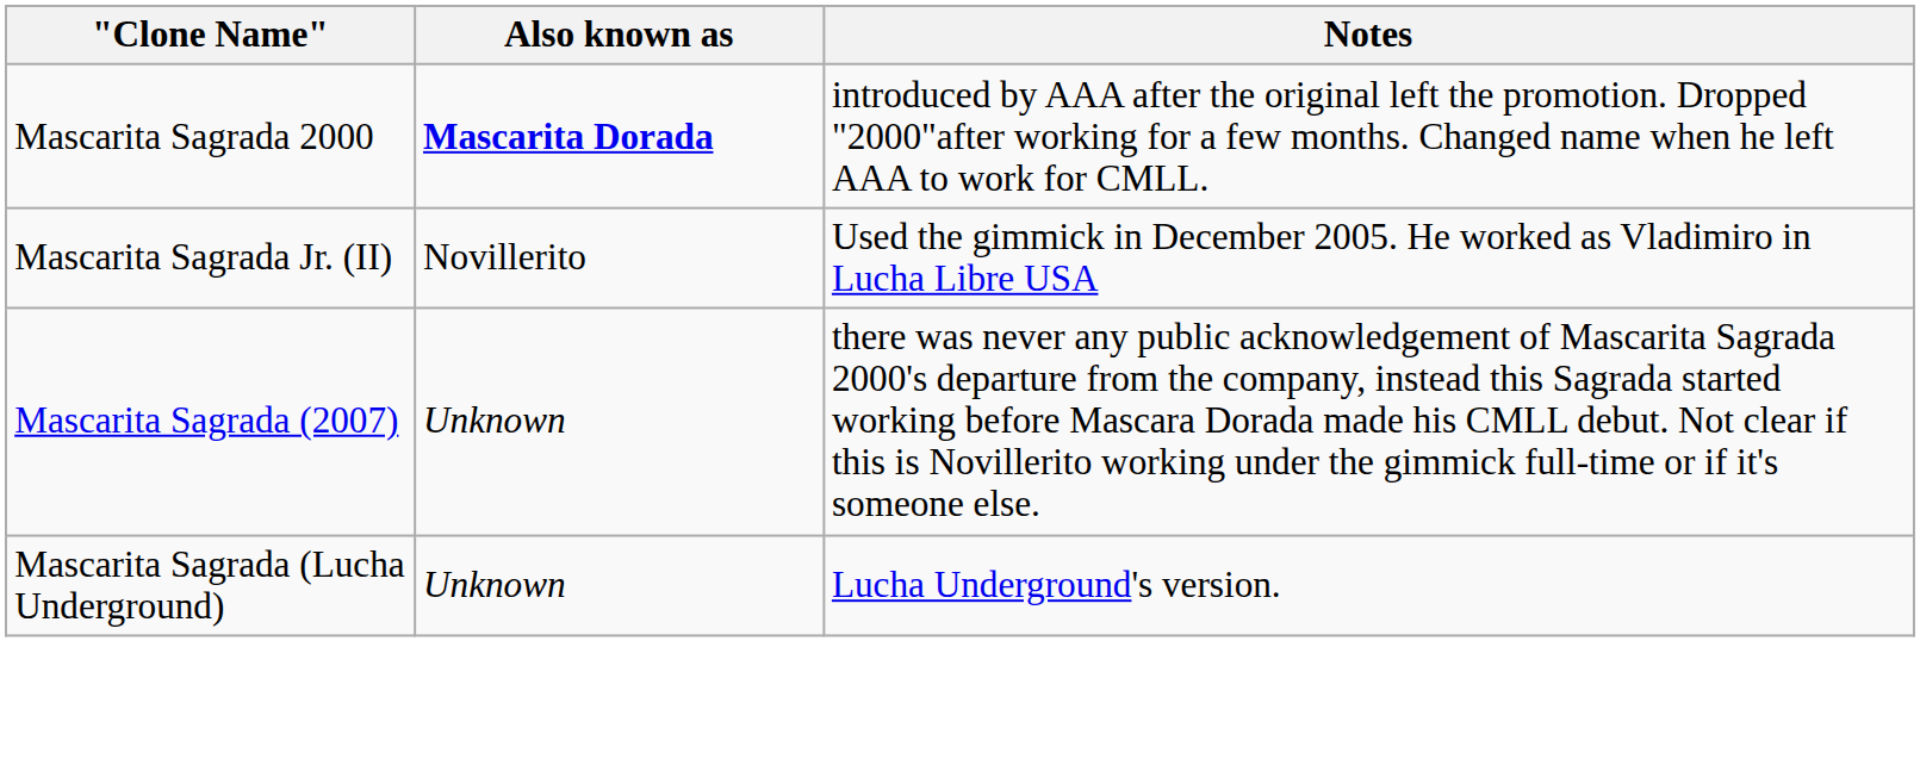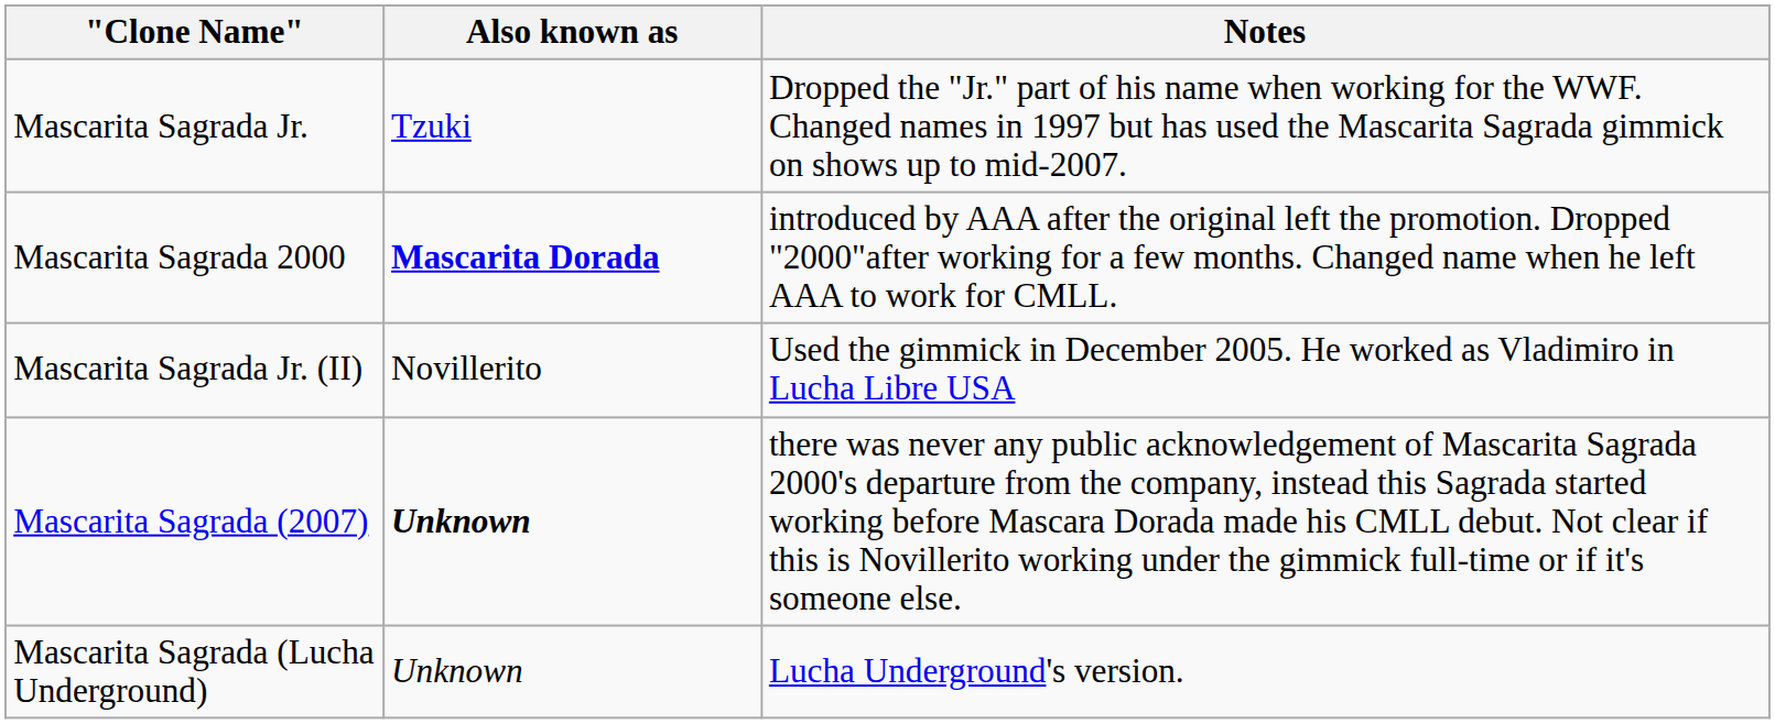 <table class="wikitable sortable" align="left center" width="65%">
 <tr>
 <th width="15%">"Clone Name"</th>
 <th width="15%">Also known as</th>
 <th width="40%">Notes</th>
+</tr>
+<tr>
+<td>Mascarita Sagrada Jr.</td>
+<td><a href='#'>Tzuki</a></td>
+<td>Dropped the "Jr." part of his name when working for the WWF. Changed names in 1997 but has used the Mascarita Sagrada gimmick on shows up to mid-2007.</td>
 </tr>
 <tr>
 <td>Mascarita Sagrada 2000</td>
 <td><strong><a href='#'>Mascarita Dorada</a></strong></td>
 <td>introduced by AAA after the original left the promotion. Dropped "2000"after working for a few months. Changed name when he left AAA to work for CMLL.</td>
 </tr>
 <tr>
 <td>Mascarita Sagrada Jr. (II)</td>
 <td>Novillerito</td>
 <td>Used the gimmick in December 2005. He worked as Vladimiro in <a href='#'>Lucha Libre USA</a></td>
 </tr>
 <tr>
 <td><a href='#'>Mascarita Sagrada (2007)</a></td>
-<td><em>Unknown</em></td>
+<td><strong><em>Unknown</em></strong></td>
 <td>there was never any public acknowledgement of Mascarita Sagrada 2000's departure from the company, instead this Sagrada started working before Mascara Dorada made his CMLL debut. Not clear if this is Novillerito working under the gimmick full-time or if it's someone else.</td>
 </tr>
 <tr>
 <td>Mascarita Sagrada (Lucha Underground)</td>
 <td><em>Unknown</em></td>
 <td><a href='#'>Lucha Underground</a>'s version.</td>
 </tr>
 </table>
